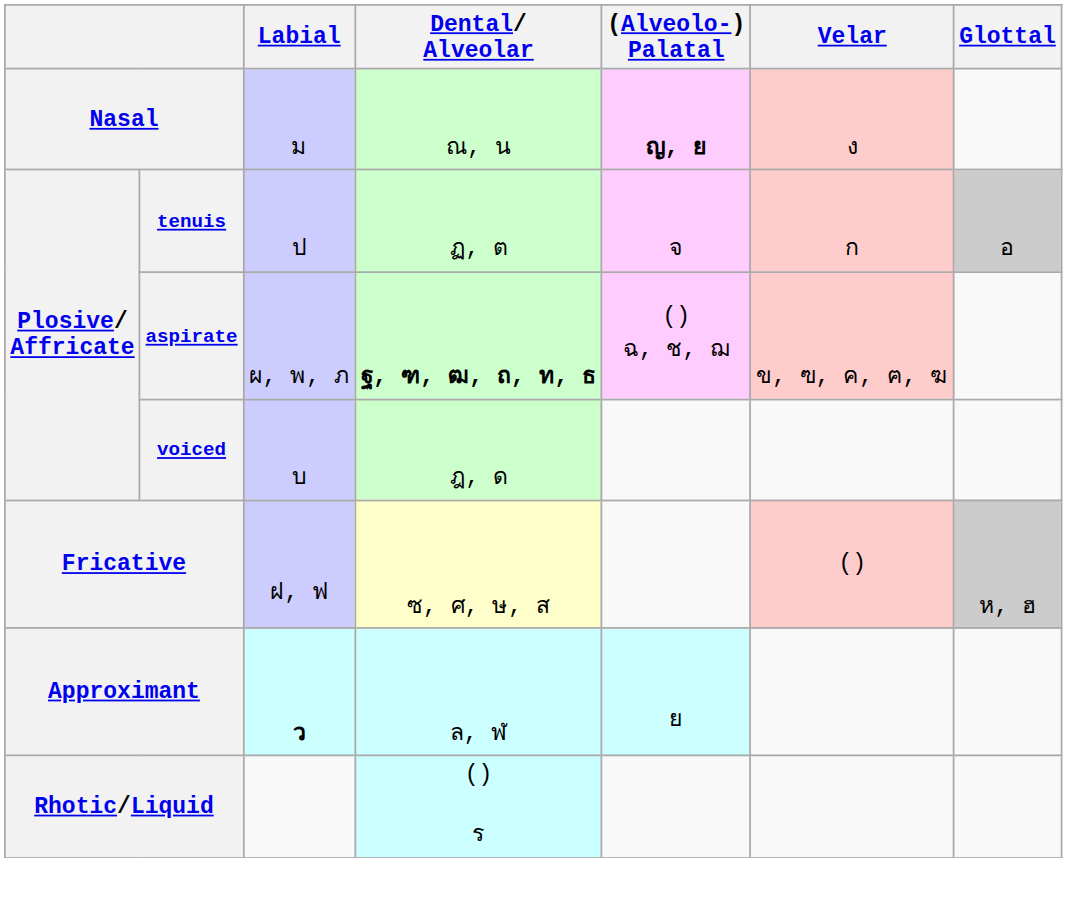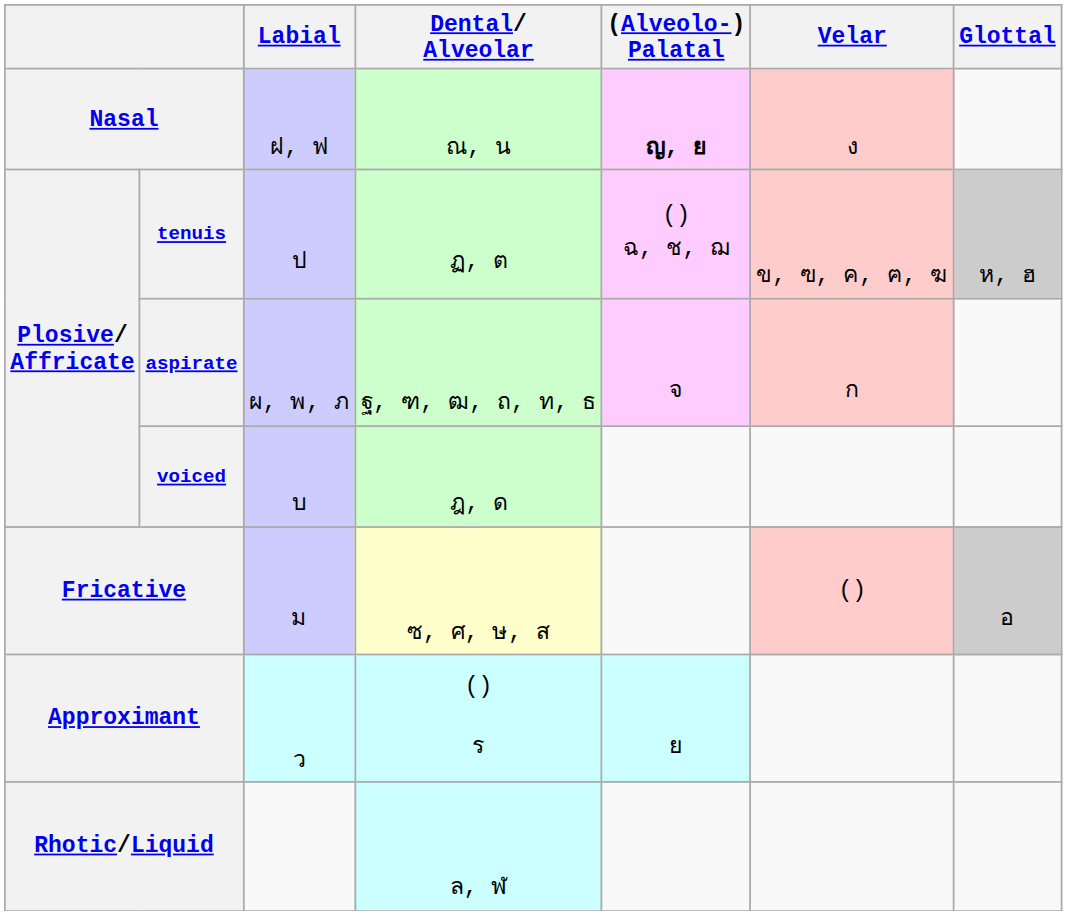 <table class=wikitable style=text-align:center>
 <tr>
 <th colspan=2></th>
 <th><a href='#'>Labial</a></th>
 <th><a href='#'>Dental</a>/<br><a href='#'>Alveolar</a></th>
 <th>(<a href='#'>Alveolo-</a>)<br><a href='#'>Palatal</a></th>
 <th><a href='#'>Velar</a></th>
 <th><a href='#'>Glottal</a></th>
 </tr>
 <tr>
 <th colspan=2><a href='#'>Nasal</a></th>
-<td style=background:#ccf><br> <br>ม</td>
+<td style=background:#ccf><br> <br>ฝ, ฟ</td>
 <td style=background:#cfc><br>  <br>ณ, น</td>
 <td style=background:#fcf><strong><br>  <br>ญ, ย</strong></td>
 <td style=background:#fcc><br> <br>ง</td>
 <td></td>
 </tr>
 <tr>
 <th rowspan=3><a href='#'>Plosive</a>/<br><a href='#'>Affricate</a></th>
 <th><small><a href='#'>tenuis</a></small></th>
 <td style=background:#ccf><br> <br>ป</td>
 <td style=background:#cfc><br>  <br>ฏ, ต</td>
-<td style=background:#fcf><br> <br>จ</td>
-<td style=background:#fcc><br> <br>ก</td>
-<td style=background:#ccc><br><br>อ</td>
+<td style=center;background:#fcf>()<br>ฉ, ช, ฌ</td>
+<td style=center;background:#fcc><br>  <br>   <br>ข, ฃ, ค, ฅ, ฆ</td>
+<td style=background:#ccc><br> <br> <br>ห, ฮ</td>
 </tr>
 <tr>
 <th><small><a href='#'>aspirate</a></small></th>
 <td style=background:#ccf><br> <br>  <br>ผ, พ, ภ</td>
-<td style=background:#cfc><strong><br>   <br> <br>ฐ, ฑ, ฒ, ถ, ท, ธ</strong></td>
-<td style=center;background:#fcf>()<br>ฉ, ช, ฌ</td>
-<td style=center;background:#fcc><br>  <br>   <br>ข, ฃ, ค, ฅ, ฆ</td>
+<td style=background:#cfc><br>   <br> <br>ฐ, ฑ, ฒ, ถ, ท, ธ</td>
+<td style=background:#fcf><br> <br>จ</td>
+<td style=background:#fcc><br> <br>ก</td>
 <td></td>
 </tr>
 <tr>
 <th><small><a href='#'>voiced</a></small></th>
 <td style=background:#ccf><br><br>บ</td>
 <td style=background:#cfc><br><br>ฎ, ด</td>
 <td></td>
 <td></td>
 <td></td>
 </tr>
 <tr>
 <th colspan=2><a href='#'>Fricative</a></th>
-<td style=background:#ccf><br> <br>ฝ, ฟ</td>
+<td style=background:#ccf><br> <br>ม</td>
 <td style=background:#ffc><br>  <br>  <br>ซ, ศ, ษ, ส</td>
 <td></td>
 <td style=background:#fcc>()</td>
-<td style=background:#ccc><br> <br> <br>ห, ฮ</td>
+<td style=background:#ccc><br><br>อ</td>
 </tr>
 <tr>
 <th colspan=2><a href='#'>Approximant</a></th>
-<td style=background:#cff><strong><br><br><br>ว</strong></td>
-<td style=background:#cff><br>  <br> <br>ล, ฬ</td>
+<td style=background:#cff><br><br><br>ว</td>
+<td style=background:#cff>()<br> <br>ร</td>
 <td style=background:#cff><br><br>ย</td>
 <td></td>
 <td></td>
 </tr>
 <tr>
 <th colspan=2><a href='#'>Rhotic</a>/<a href='#'>Liquid</a></th>
 <td></td>
-<td style=background:#cff>()<br> <br>ร</td>
+<td style=background:#cff><br>  <br> <br>ล, ฬ</td>
 <td></td>
 <td></td>
 <td></td>
 </tr>
 </table>
